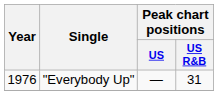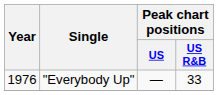 <table class="wikitable" style="text-align:center;">
 <tr>
 <th rowspan="2">Year</th>
 <th rowspan="2">Single</th>
 <th colspan="2">Peak chart positions</th>
 </tr>
 <tr style="font-size:smaller;">
 <th width="40"><a href='#'>US</a><br></th>
 <th width="40"><a href='#'>US<br>R&B</a><br></th>
 </tr>
 <tr>
 <td rowspan="1">1976</td>
 <td align="left">"Everybody Up"</td>
 <td>—</td>
-<td>31</td>
+<td>33</td>
 </tr>
 <tr>
 </tr>
 </table>
